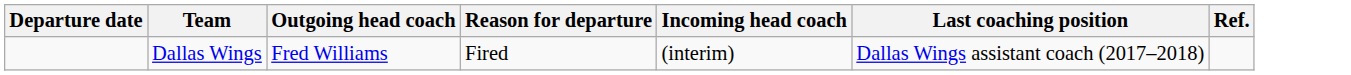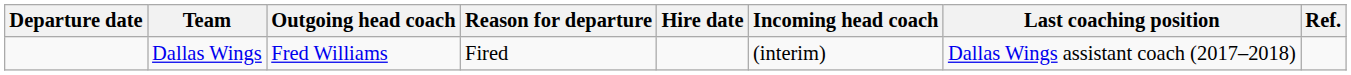 <table class="wikitable sortable">
 <tr>
 <th>Departure date</th>
 <th>Team</th>
 <th>Outgoing head coach</th>
 <th>Reason for departure</th>
+<th>Hire date</th>
 <th>Incoming head coach</th>
 <th class="unsortable">Last coaching position</th>
 <th class="unsortable">Ref.</th>
 </tr>
 <tr>
 <td align=center></td>
 <td><a href='#'>Dallas Wings</a></td>
 <td> <a href='#'>Fred Williams</a></td>
 <td>Fired</td>
+<td></td>
 <td>  (interim)</td>
 <td><a href='#'>Dallas Wings</a> assistant coach (2017–2018)</td>
 <td></td>
 </tr>
 </table>
